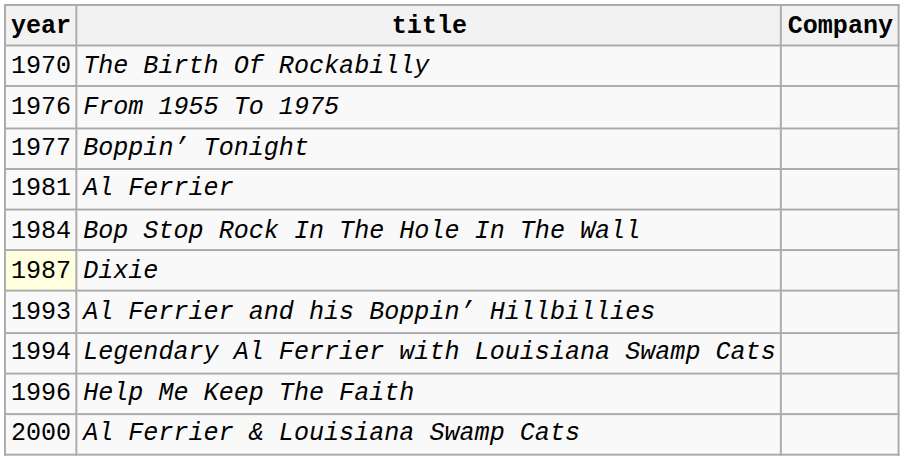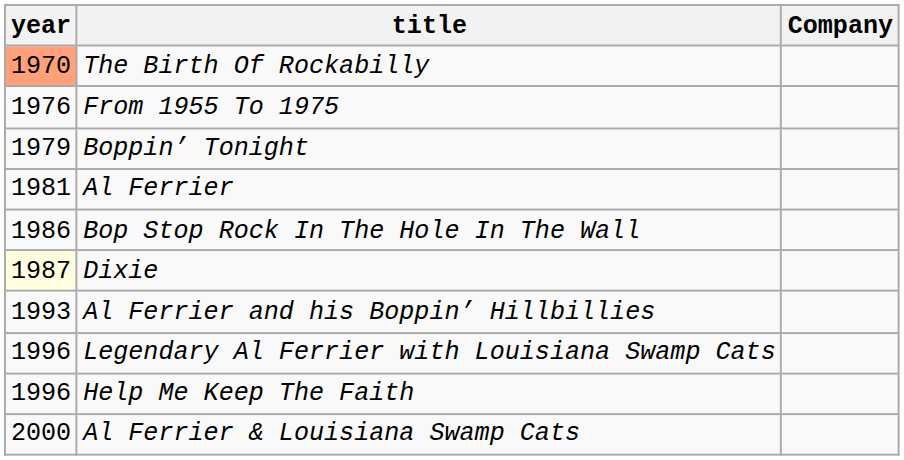 <table class="wikitable">
 <tr>
 <th>year</th>
 <th>title</th>
 <th>Company</th>
 </tr>
 <tr>
-<td>1970</td>
+<td style="background: lightsalmon;">1970</td>
 <td><em>The Birth Of Rockabilly</em></td>
 <td></td>
 </tr>
 <tr>
 <td>1976</td>
 <td><em>From 1955 To 1975</em></td>
 <td></td>
 </tr>
 <tr>
-<td>1977</td>
+<td>1979</td>
 <td><em>Boppin’ Tonight</em></td>
 <td></td>
 </tr>
 <tr>
 <td>1981</td>
 <td><em>Al Ferrier</em></td>
 <td></td>
 </tr>
 <tr>
-<td>1984</td>
+<td>1986</td>
 <td><em>Bop Stop Rock In The Hole In The Wall</em></td>
 <td></td>
 </tr>
 <tr>
 <td style="background: lightyellow;">1987</td>
 <td><em>Dixie</em></td>
 </tr>
 <tr>
 <td>1993</td>
 <td><em>Al Ferrier and his Boppin’ Hillbillies</em></td>
 <td></td>
 </tr>
 <tr>
-<td>1994</td>
+<td>1996</td>
 <td><em>Legendary Al Ferrier with Louisiana Swamp Cats</em></td>
 <td></td>
 </tr>
 <tr>
 <td>1996</td>
 <td><em>Help Me Keep The Faith</em></td>
 <td></td>
 </tr>
 <tr>
 <td>2000</td>
 <td><em>Al Ferrier & Louisiana Swamp Cats</em></td>
 <td></td>
 </tr>
 </table>
